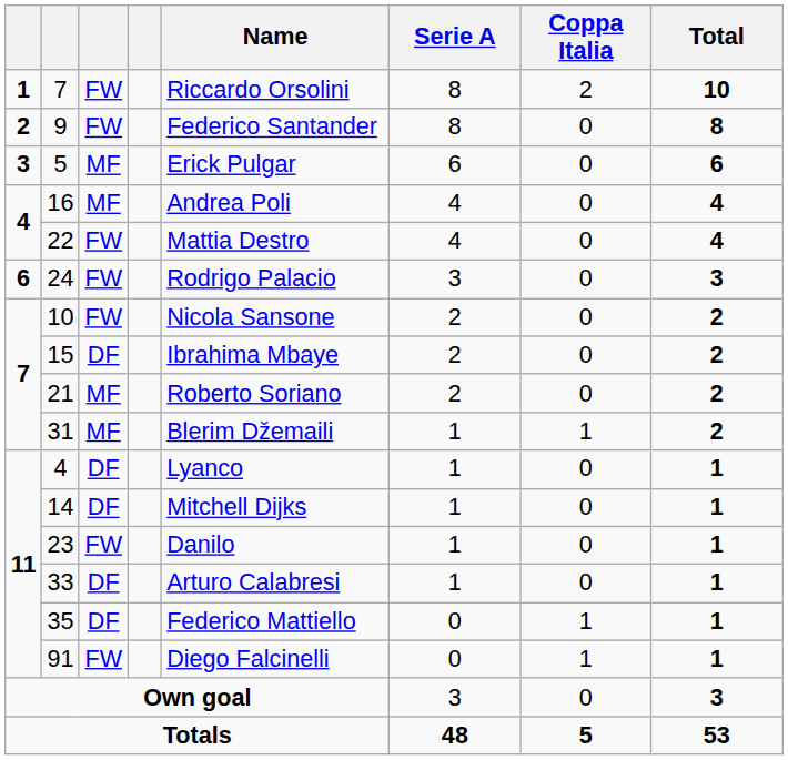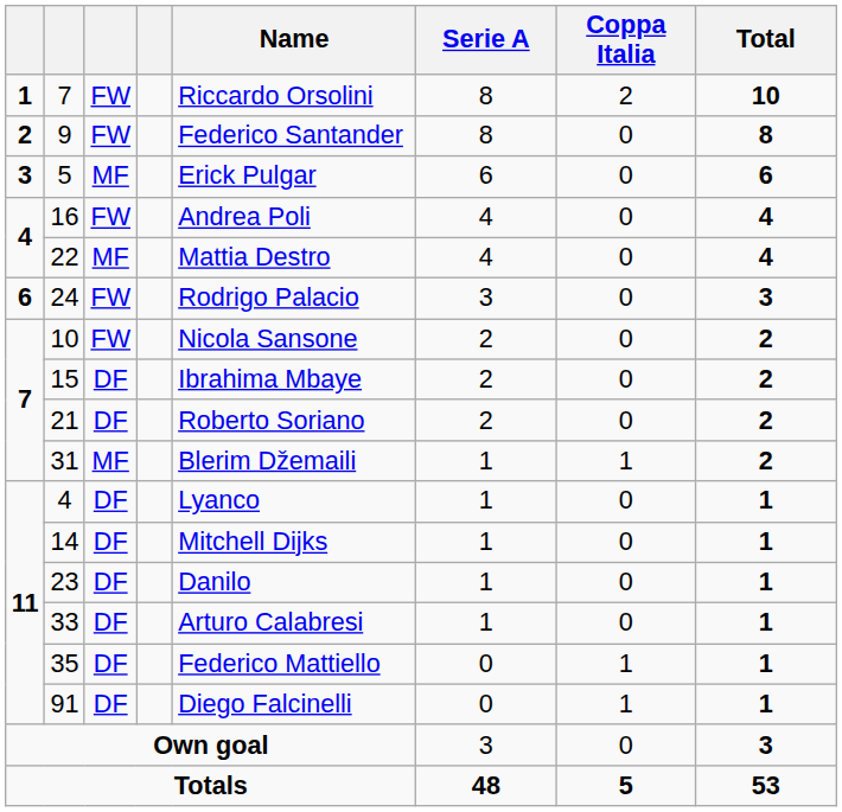 <table class="wikitable" style="text-align:center">
 <tr>
 <th width=15></th>
 <th width=15></th>
 <th width=15></th>
 <th width=15></th>
 <th width=145>Name</th>
 <th width=80><strong><a href='#'>Serie A</a></strong></th>
 <th width=80><strong><a href='#'>Coppa Italia</a></strong></th>
 <th width=80>Total</th>
 </tr>
 <tr>
 <td><strong>1</strong></td>
 <td>7</td>
 <td><a href='#'>FW</a></td>
 <td></td>
 <td align=left><a href='#'>Riccardo Orsolini</a></td>
 <td>8</td>
 <td>2</td>
 <td><strong>10</strong></td>
 </tr>
 <tr>
 <td><strong>2</strong></td>
 <td>9</td>
 <td><a href='#'>FW</a></td>
 <td></td>
 <td align=left><a href='#'>Federico Santander</a></td>
 <td>8</td>
 <td>0</td>
 <td><strong>8</strong></td>
 </tr>
 <tr>
 <td><strong>3</strong></td>
 <td>5</td>
 <td><a href='#'>MF</a></td>
 <td></td>
 <td align=left><a href='#'>Erick Pulgar</a></td>
 <td>6</td>
 <td>0</td>
 <td><strong>6</strong></td>
 </tr>
 <tr>
 <td rowspan=2><strong>4</strong></td>
 <td>16</td>
-<td><a href='#'>MF</a></td>
+<td><a href='#'>FW</a></td>
 <td></td>
 <td align=left><a href='#'>Andrea Poli</a></td>
 <td>4</td>
 <td>0</td>
 <td><strong>4</strong></td>
 </tr>
 <tr>
 <td>22</td>
-<td><a href='#'>FW</a></td>
+<td><a href='#'>MF</a></td>
 <td></td>
 <td align=left><a href='#'>Mattia Destro</a></td>
 <td>4</td>
 <td>0</td>
 <td><strong>4</strong></td>
 </tr>
 <tr>
 <td><strong>6</strong></td>
 <td>24</td>
 <td><a href='#'>FW</a></td>
 <td></td>
 <td align=left><a href='#'>Rodrigo Palacio</a></td>
 <td>3</td>
 <td>0</td>
 <td><strong>3</strong></td>
 </tr>
 <tr>
 <td rowspan=4><strong>7</strong></td>
 <td>10</td>
 <td><a href='#'>FW</a></td>
 <td></td>
 <td align=left><a href='#'>Nicola Sansone</a></td>
 <td>2</td>
 <td>0</td>
 <td><strong>2</strong></td>
 </tr>
 <tr>
 <td>15</td>
 <td><a href='#'>DF</a></td>
 <td></td>
 <td align=left><a href='#'>Ibrahima Mbaye</a></td>
 <td>2</td>
 <td>0</td>
 <td><strong>2</strong></td>
 </tr>
 <tr>
 <td>21</td>
-<td><a href='#'>MF</a></td>
+<td><a href='#'>DF</a></td>
 <td></td>
 <td align=left><a href='#'>Roberto Soriano</a></td>
 <td>2</td>
 <td>0</td>
 <td><strong>2</strong></td>
 </tr>
 <tr>
 <td>31</td>
 <td><a href='#'>MF</a></td>
 <td></td>
 <td align=left><a href='#'>Blerim Džemaili</a></td>
 <td>1</td>
 <td>1</td>
 <td><strong>2</strong></td>
 </tr>
 <tr>
 <td rowspan=6><strong>11</strong></td>
 <td>4</td>
 <td><a href='#'>DF</a></td>
 <td></td>
 <td align=left><a href='#'>Lyanco</a></td>
 <td>1</td>
 <td>0</td>
 <td><strong>1</strong></td>
 </tr>
 <tr>
 <td>14</td>
 <td><a href='#'>DF</a></td>
 <td></td>
 <td align=left><a href='#'>Mitchell Dijks</a></td>
 <td>1</td>
 <td>0</td>
 <td><strong>1</strong></td>
 </tr>
 <tr>
 <td>23</td>
-<td><a href='#'>FW</a></td>
+<td><a href='#'>DF</a></td>
 <td></td>
 <td align=left><a href='#'>Danilo</a></td>
 <td>1</td>
 <td>0</td>
 <td><strong>1</strong></td>
 </tr>
 <tr>
 <td>33</td>
 <td><a href='#'>DF</a></td>
 <td></td>
 <td align=left><a href='#'>Arturo Calabresi</a></td>
 <td>1</td>
 <td>0</td>
 <td><strong>1</strong></td>
 </tr>
 <tr>
 <td>35</td>
 <td><a href='#'>DF</a></td>
 <td></td>
 <td align=left><a href='#'>Federico Mattiello</a></td>
 <td>0</td>
 <td>1</td>
 <td><strong>1</strong></td>
 </tr>
 <tr>
 <td>91</td>
-<td><a href='#'>FW</a></td>
+<td><a href='#'>DF</a></td>
 <td></td>
 <td align=left><a href='#'>Diego Falcinelli</a></td>
 <td>0</td>
 <td>1</td>
 <td><strong>1</strong></td>
 </tr>
 <tr>
 <td colspan=5><strong>Own goal</strong></td>
 <td>3</td>
 <td>0</td>
 <td><strong>3</strong></td>
 </tr>
 <tr>
 <td colspan=5><strong>Totals</strong></td>
 <td><strong>48</strong></td>
 <td><strong>5</strong></td>
 <td><strong>53</strong></td>
 </tr>
 </table>
